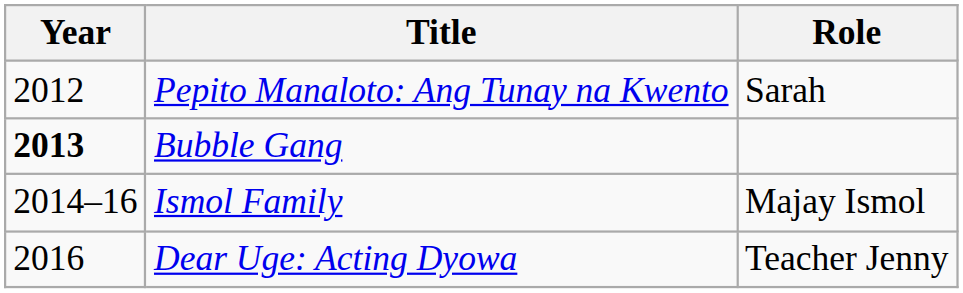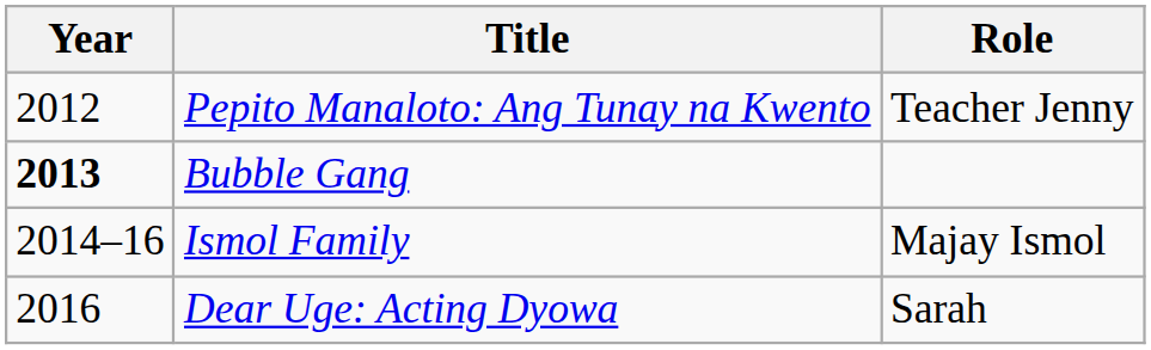 <table class="wikitable sortable">
 <tr>
 <th>Year</th>
 <th>Title</th>
 <th>Role</th>
 </tr>
 <tr>
 <td>2012</td>
 <td><em><a href='#'>Pepito Manaloto: Ang Tunay na Kwento</a></em></td>
-<td>Sarah</td>
+<td>Teacher Jenny</td>
 </tr>
 <tr>
 <td><strong>2013</strong></td>
 <td><em><a href='#'>Bubble Gang</a></em></td>
 <td></td>
 </tr>
 <tr>
 <td>2014–16</td>
 <td><em><a href='#'>Ismol Family</a></em></td>
 <td>Majay Ismol</td>
 </tr>
 <tr>
 <td>2016</td>
 <td><em><a href='#'>Dear Uge: Acting Dyowa</a></em></td>
-<td>Teacher Jenny</td>
+<td>Sarah</td>
 </tr>
 </table>
